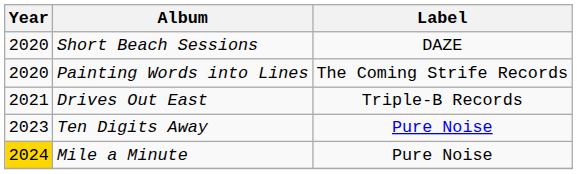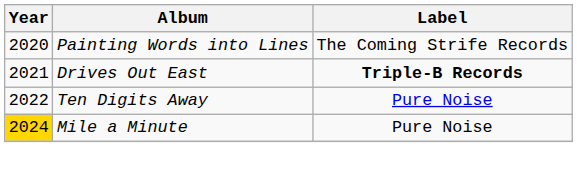 <table class="wikitable">
 <tr>
 <th>Year</th>
 <th>Album</th>
 <th>Label</th>
-</tr>
-<tr>
-<td>2020</td>
-<td><em>Short Beach Sessions</em></td>
-<td style="text-align:center;">DAZE</td>
 </tr>
 <tr>
 <td>2020</td>
 <td><em>Painting Words into Lines</em></td>
 <td style="text-align:center;">The Coming Strife Records</td>
 </tr>
 <tr>
 <td>2021</td>
 <td><em>Drives Out East</em></td>
-<td style="text-align:center;">Triple-B Records</td>
+<td style="text-align:center;"><strong>Triple-B Records</strong></td>
 </tr>
 <tr>
-<td>2023</td>
+<td>2022</td>
 <td><em>Ten Digits Away</em></td>
 <td style="text-align:center;"><a href='#'>Pure Noise</a></td>
 </tr>
 <tr>
 <td style="background: gold;">2024</td>
 <td><em>Mile a Minute</em></td>
 <td style="text-align:center;">Pure Noise</td>
 </tr>
 <tr>
 </tr>
 </table>
